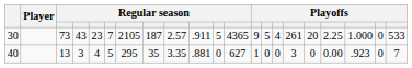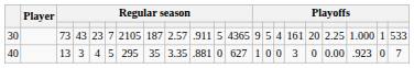 <table class="wikitable plainrowheaders" style="text-align:center;">
 <tr>
 <th scope="col" rowspan="2"></th>
 <th scope="col" rowspan="2">Player</th>
 <th scope=colgroup colspan=10>Regular season</th>
 <th scope=colgroup colspan=9>Playoffs</th>
 </tr>
 <tr>
 <th scope="col"></th>
 <th scope="col"></th>
 <th scope="col"></th>
 <th scope="col"></th>
 <th scope="col"></th>
 <th scope="col"></th>
 <th scope="col"></th>
 <th scope="col"></th>
 <th scope="col"></th>
 <th scope="col"></th>
 <th scope="col"></th>
 <th scope="col"></th>
 <th scope="col"></th>
 <th scope="col"></th>
 <th scope="col"></th>
 <th scope="col"></th>
 <th scope="col"></th>
 <th scope="col"></th>
 <th scope="col"></th>
 </tr>
 <tr>
 <td scope="row">30</td>
 <td align="left"></td>
 <td>73</td>
 <td>43</td>
 <td>23</td>
 <td>7</td>
 <td>2105</td>
 <td>187</td>
 <td>2.57</td>
 <td>.911</td>
 <td>5</td>
 <td>4365</td>
 <td>9</td>
 <td>5</td>
 <td>4</td>
-<td>261</td>
+<td>161</td>
 <td>20</td>
 <td>2.25</td>
 <td>1.000</td>
-<td>0</td>
+<td>1</td>
 <td>533</td>
 </tr>
 <tr>
 <td scope="row">40</td>
 <td align="left"></td>
 <td>13</td>
 <td>3</td>
 <td>4</td>
 <td>5</td>
 <td>295</td>
 <td>35</td>
 <td>3.35</td>
 <td>.881</td>
 <td>0</td>
 <td>627</td>
 <td>1</td>
 <td>0</td>
 <td>0</td>
 <td>3</td>
 <td>0</td>
 <td>0.00</td>
 <td>.923</td>
 <td>0</td>
 <td>7</td>
 </tr>
 </table>
